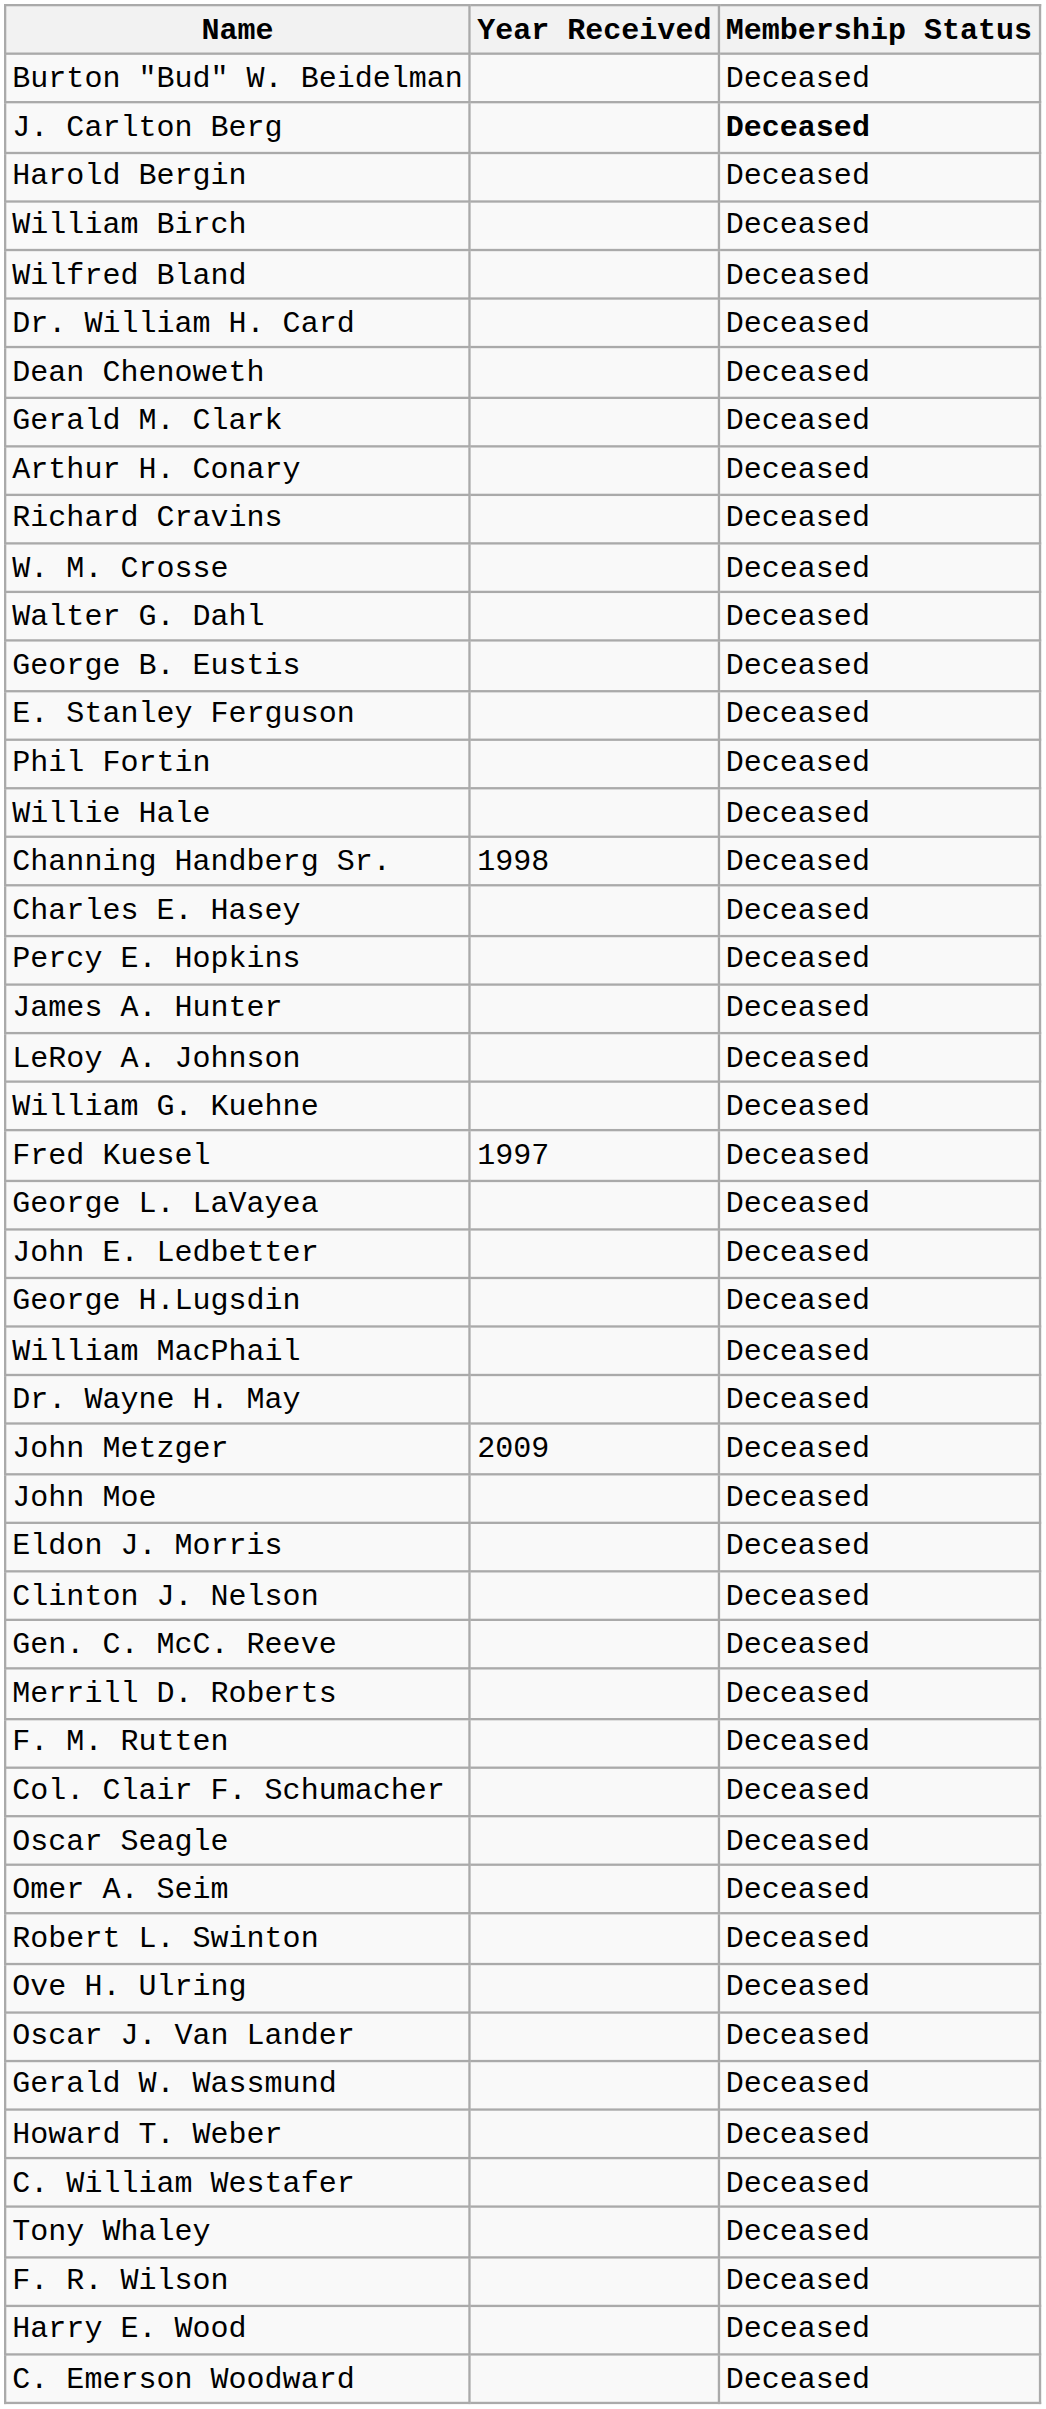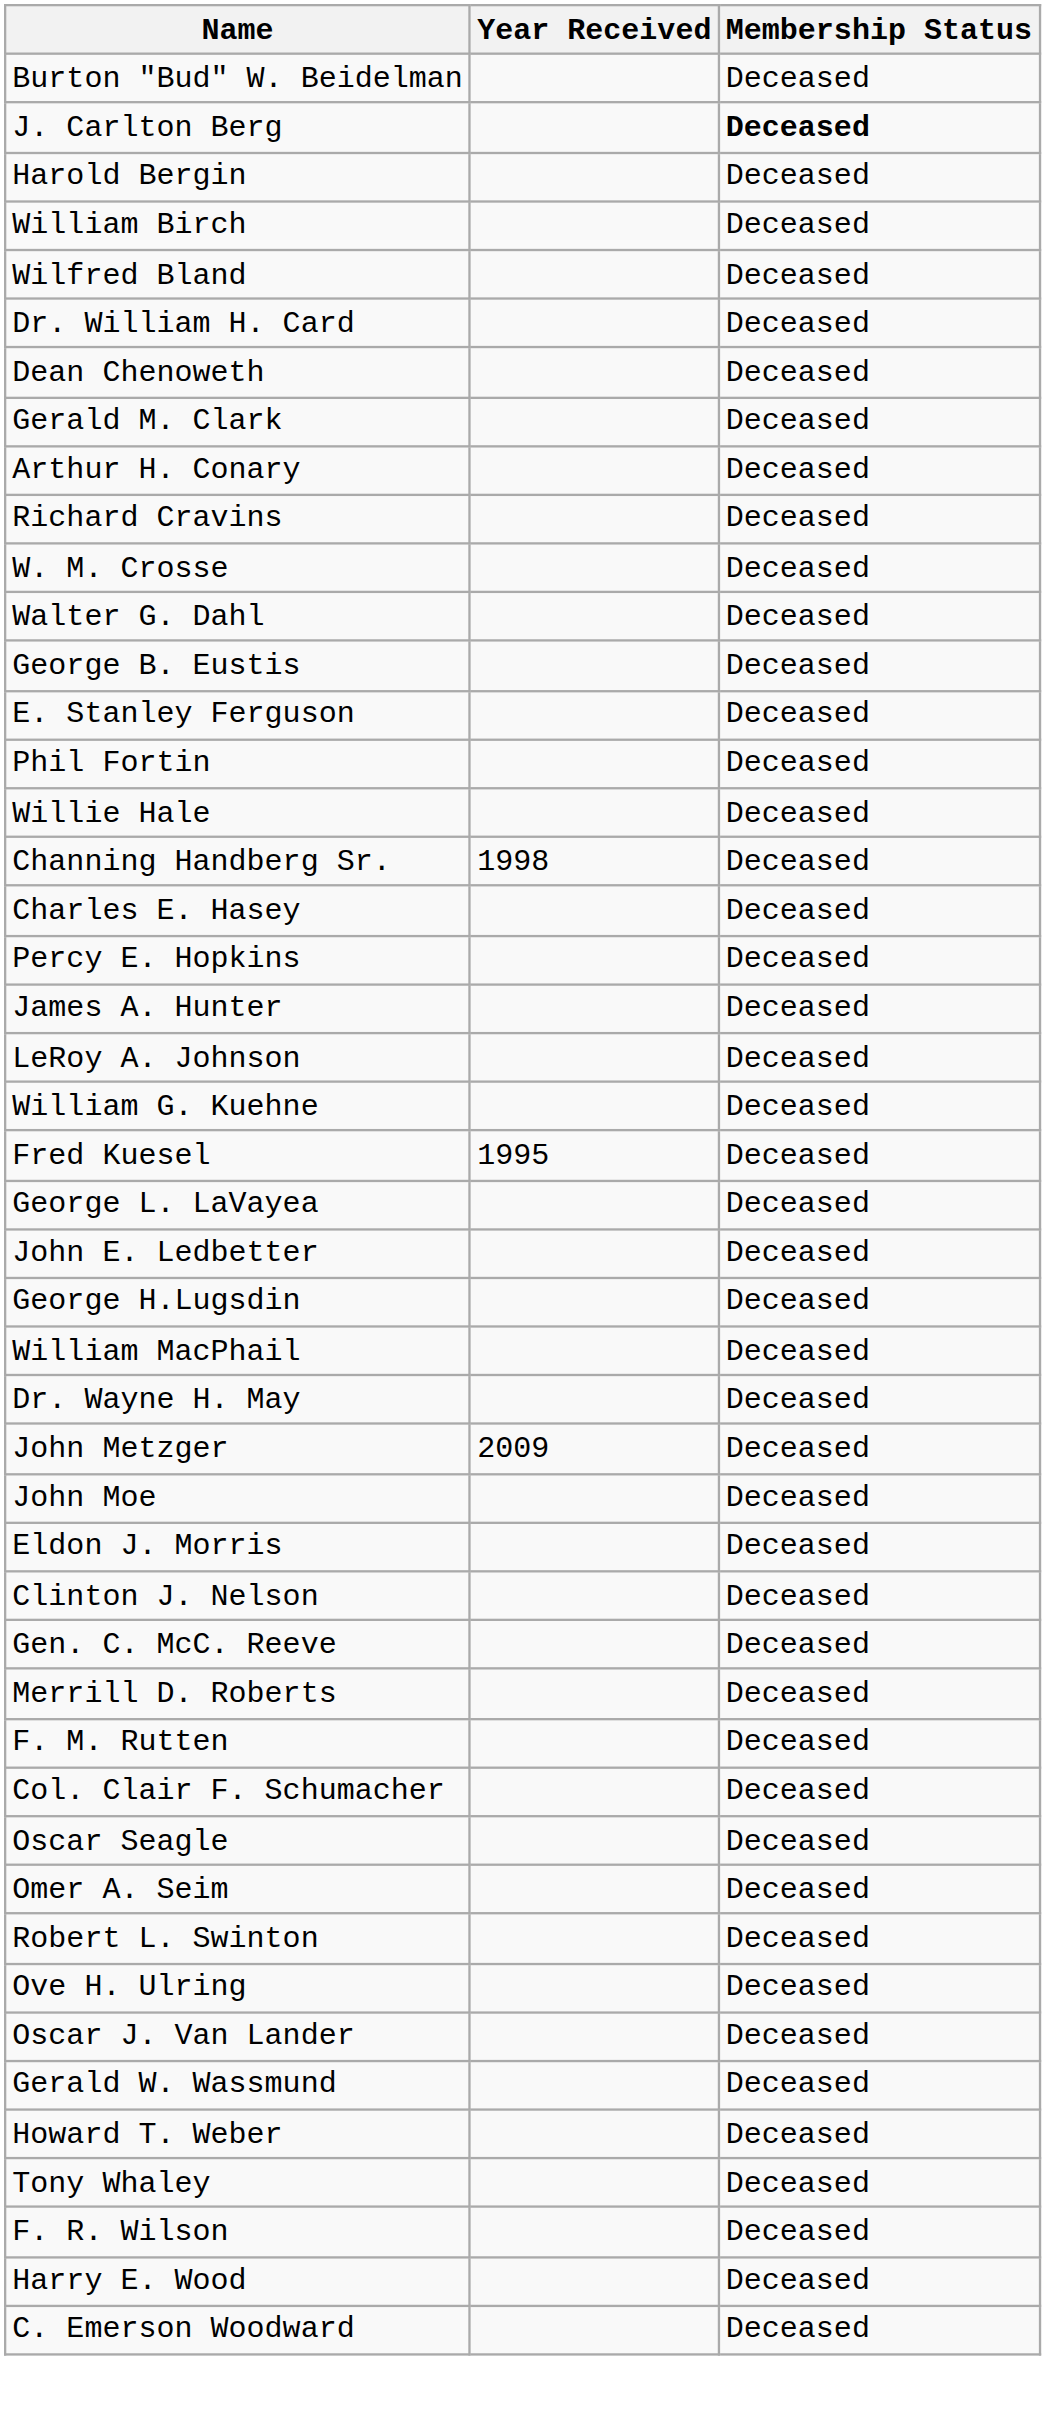 <table class="wikitable mw-collapsible">
 <tr>
 <th>Name</th>
 <th>Year Received</th>
 <th>Membership Status</th>
 </tr>
 <tr>
 <td>Burton "Bud" W. Beidelman</td>
 <td></td>
 <td>Deceased</td>
 </tr>
 <tr>
 <td>J. Carlton Berg</td>
 <td></td>
 <td><strong>Deceased</strong></td>
 </tr>
 <tr>
 <td>Harold Bergin</td>
 <td></td>
 <td>Deceased</td>
 </tr>
 <tr>
 <td>William Birch</td>
 <td></td>
 <td>Deceased</td>
 </tr>
 <tr>
 <td>Wilfred Bland</td>
 <td></td>
 <td>Deceased</td>
 </tr>
 <tr>
 <td>Dr. William H. Card</td>
 <td></td>
 <td>Deceased</td>
 </tr>
 <tr>
 <td>Dean Chenoweth</td>
 <td></td>
 <td>Deceased</td>
 </tr>
 <tr>
 <td>Gerald M. Clark</td>
 <td></td>
 <td>Deceased</td>
 </tr>
 <tr>
 <td>Arthur H. Conary</td>
 <td></td>
 <td>Deceased</td>
 </tr>
 <tr>
 <td>Richard Cravins</td>
 <td></td>
 <td>Deceased</td>
 </tr>
 <tr>
 <td>W. M. Crosse</td>
 <td></td>
 <td>Deceased</td>
 </tr>
 <tr>
 <td>Walter G. Dahl</td>
 <td></td>
 <td>Deceased</td>
 </tr>
 <tr>
 <td>George B. Eustis</td>
 <td></td>
 <td>Deceased</td>
 </tr>
 <tr>
 <td>E. Stanley Ferguson</td>
 <td></td>
 <td>Deceased</td>
 </tr>
 <tr>
 <td>Phil Fortin</td>
 <td></td>
 <td>Deceased</td>
 </tr>
 <tr>
 <td>Willie Hale</td>
 <td></td>
 <td>Deceased</td>
 </tr>
 <tr>
 <td>Channing Handberg Sr.</td>
 <td>1998</td>
 <td>Deceased</td>
 </tr>
 <tr>
 <td>Charles E. Hasey</td>
 <td></td>
 <td>Deceased</td>
 </tr>
 <tr>
 <td>Percy E. Hopkins</td>
 <td></td>
 <td>Deceased</td>
 </tr>
 <tr>
 <td>James A. Hunter</td>
 <td></td>
 <td>Deceased</td>
 </tr>
 <tr>
 <td>LeRoy A. Johnson</td>
 <td></td>
 <td>Deceased</td>
 </tr>
 <tr>
 <td>William G. Kuehne</td>
 <td></td>
 <td>Deceased</td>
 </tr>
 <tr>
 <td>Fred Kuesel</td>
-<td>1997</td>
+<td>1995</td>
 <td>Deceased</td>
 </tr>
 <tr>
 <td>George L. LaVayea</td>
 <td></td>
 <td>Deceased</td>
 </tr>
 <tr>
 <td>John E. Ledbetter</td>
 <td></td>
 <td>Deceased</td>
 </tr>
 <tr>
 <td>George H.Lugsdin</td>
 <td></td>
 <td>Deceased</td>
 </tr>
 <tr>
 <td>William MacPhail</td>
 <td></td>
 <td>Deceased</td>
 </tr>
 <tr>
 <td>Dr. Wayne H. May</td>
 <td></td>
 <td>Deceased</td>
 </tr>
 <tr>
 <td>John Metzger</td>
 <td>2009</td>
 <td>Deceased</td>
 </tr>
 <tr>
 <td>John Moe</td>
 <td></td>
 <td>Deceased</td>
 </tr>
 <tr>
 <td>Eldon J. Morris</td>
 <td></td>
 <td>Deceased</td>
 </tr>
 <tr>
 <td>Clinton J. Nelson</td>
 <td></td>
 <td>Deceased</td>
 </tr>
 <tr>
 <td>Gen. C. McC. Reeve</td>
 <td></td>
 <td>Deceased</td>
 </tr>
 <tr>
 <td>Merrill D. Roberts</td>
 <td></td>
 <td>Deceased</td>
 </tr>
 <tr>
 <td>F. M. Rutten</td>
 <td></td>
 <td>Deceased</td>
 </tr>
 <tr>
 <td>Col. Clair F. Schumacher</td>
 <td></td>
 <td>Deceased</td>
 </tr>
 <tr>
 <td>Oscar Seagle</td>
 <td></td>
 <td>Deceased</td>
 </tr>
 <tr>
 <td>Omer A. Seim</td>
 <td></td>
 <td>Deceased</td>
 </tr>
 <tr>
 <td>Robert L. Swinton</td>
 <td></td>
 <td>Deceased</td>
 </tr>
 <tr>
 <td>Ove H. Ulring</td>
 <td></td>
 <td>Deceased</td>
 </tr>
 <tr>
 <td>Oscar J. Van Lander</td>
 <td></td>
 <td>Deceased</td>
 </tr>
 <tr>
 <td>Gerald W. Wassmund</td>
 <td></td>
 <td>Deceased</td>
 </tr>
 <tr>
 <td>Howard T. Weber</td>
 <td></td>
 <td>Deceased</td>
 </tr>
 <tr>
-<td>C. William Westafer</td>
-<td></td>
-<td>Deceased</td>
-</tr>
-<tr>
 <td>Tony Whaley</td>
 <td></td>
 <td>Deceased</td>
 </tr>
 <tr>
 <td>F. R. Wilson</td>
 <td></td>
 <td>Deceased</td>
 </tr>
 <tr>
 <td>Harry E. Wood</td>
 <td></td>
 <td>Deceased</td>
 </tr>
 <tr>
 <td>C. Emerson Woodward</td>
 <td></td>
 <td>Deceased</td>
 </tr>
 </table>
